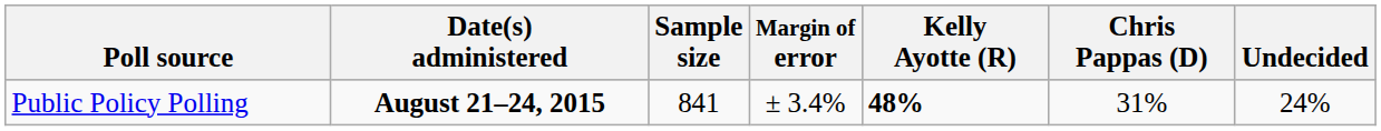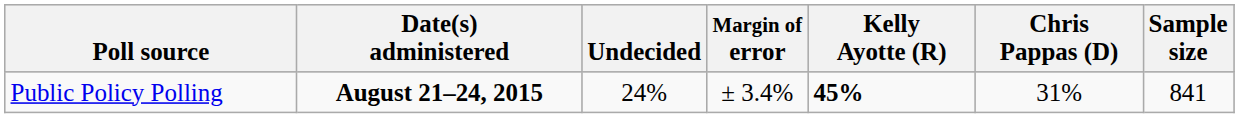 <table class="wikitable">
 <tr valign= bottom>
 <th style="width:180px;">Poll source</th>
 <th style="width:175px;">Date(s)<br>administered</th>
-<th class=small>Sample<br>size</th>
+<th>Undecided</th>
 <th><small>Margin of</small><br>error</th>
 <th style="width:100px;">Kelly<br>Ayotte (R)</th>
 <th style="width:100px;">Chris<br>Pappas (D)</th>
-<th>Undecided</th>
+<th class=small>Sample<br>size</th>
 </tr>
 <tr>
 <td><a href='#'>Public Policy Polling</a></td>
 <td align=center><strong>August 21–24, 2015</strong></td>
+<td align=center>24%</td>
+<td align=center>± 3.4%</td>
+<td><strong>45%</strong></td>
+<td align=center>31%</td>
 <td align=center>841</td>
-<td align=center>± 3.4%</td>
-<td><strong>48%</strong></td>
-<td align=center>31%</td>
-<td align=center>24%</td>
 </tr>
 </table>
